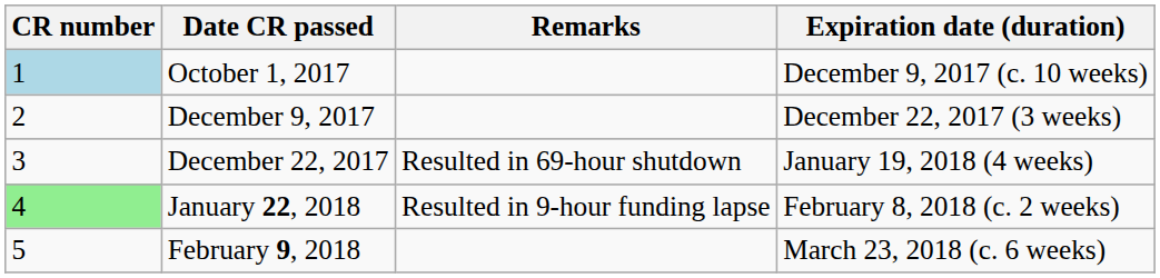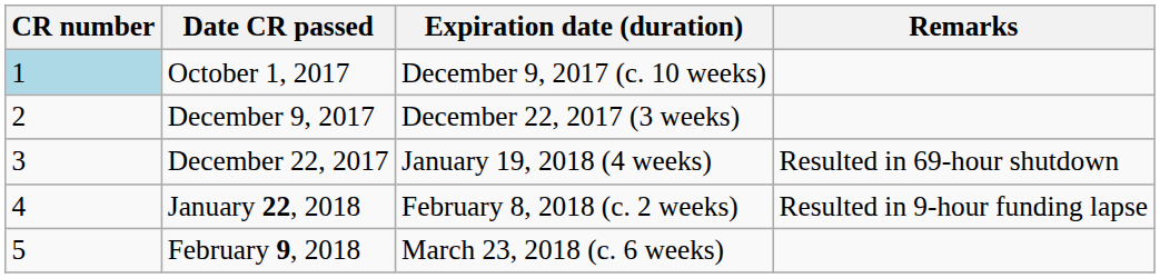 <table class="wikitable">
 <tr>
 <th>CR number</th>
 <th>Date CR passed</th>
+<th>Expiration date (duration)</th>
 <th>Remarks</th>
-<th>Expiration date (duration)</th>
 </tr>
 <tr>
 <td style="background: lightblue;">1</td>
 <td>October 1, 2017</td>
+<td>December 9, 2017 (c. 10 weeks)</td>
 <td></td>
-<td>December 9, 2017 (c. 10 weeks)</td>
 </tr>
 <tr>
 <td>2</td>
 <td>December 9, 2017</td>
+<td>December 22, 2017 (3 weeks)</td>
 <td></td>
-<td>December 22, 2017 (3 weeks)</td>
 </tr>
 <tr>
 <td>3</td>
 <td>December 22, 2017</td>
+<td>January 19, 2018 (4 weeks)</td>
 <td>Resulted in 69-hour shutdown</td>
-<td>January 19, 2018 (4 weeks)</td>
 </tr>
 <tr>
-<td style="background: lightgreen;">4</td>
+<td>4</td>
 <td>January <strong>22</strong>, 2018</td>
+<td>February 8, 2018 (c. 2 weeks)</td>
 <td>Resulted in 9-hour funding lapse</td>
-<td>February 8, 2018 (c. 2 weeks)</td>
 </tr>
 <tr>
 <td>5</td>
 <td>February <strong>9</strong>, 2018</td>
+<td>March 23, 2018 (c. 6 weeks)</td>
 <td></td>
-<td>March 23, 2018 (c. 6 weeks)</td>
 </tr>
 </table>
